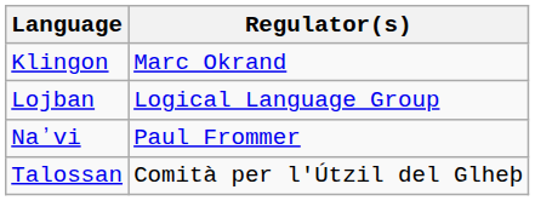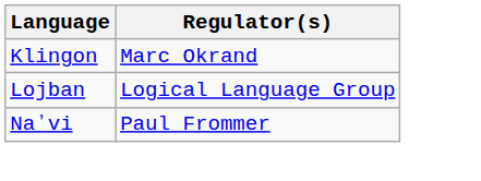 <table class="wikitable">
 <tr>
 <th scope="col">Language</th>
 <th scope="col">Regulator(s)</th>
 </tr>
 <tr>
 <td><a href='#'>Klingon</a></td>
 <td><a href='#'>Marc Okrand</a></td>
 </tr>
 <tr>
 <td><a href='#'>Lojban</a></td>
 <td><a href='#'>Logical Language Group</a></td>
 </tr>
 <tr>
 <td><a href='#'>Naʼvi</a></td>
 <td><a href='#'>Paul Frommer</a></td>
 </tr>
-<tr>
-<td><a href='#'>Talossan</a></td>
-<td>Comità per l'Útzil del Glheþ</td>
-</tr>
 </table>
